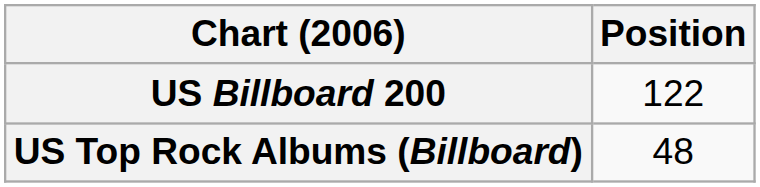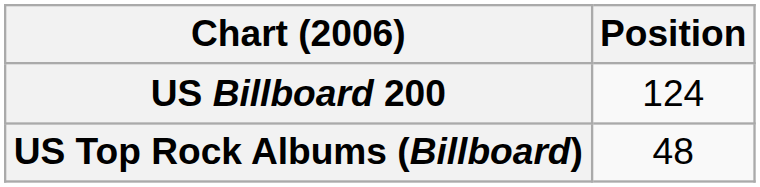 <table class="wikitable sortable plainrowheaders" style="text-align:center">
 <tr>
 <th scope="col">Chart (2006)</th>
 <th scope="col">Position</th>
 </tr>
 <tr>
 <th scope="row">US <em>Billboard</em> 200</th>
-<td>122</td>
+<td>124</td>
 </tr>
 <tr>
 <th scope="row">US Top Rock Albums (<em>Billboard</em>)</th>
 <td>48</td>
 </tr>
 </table>
